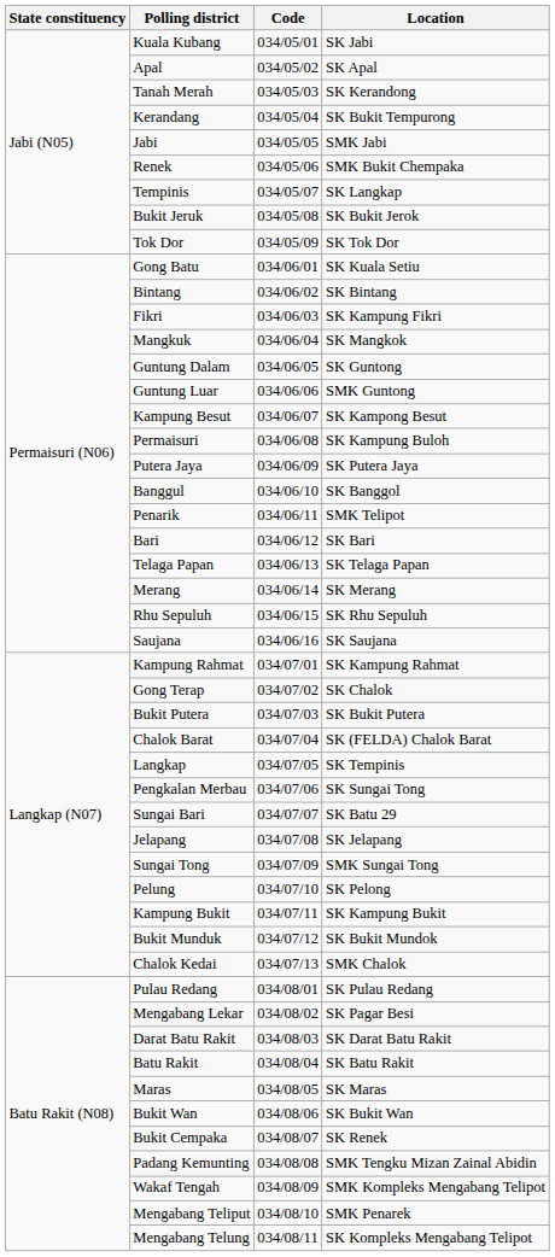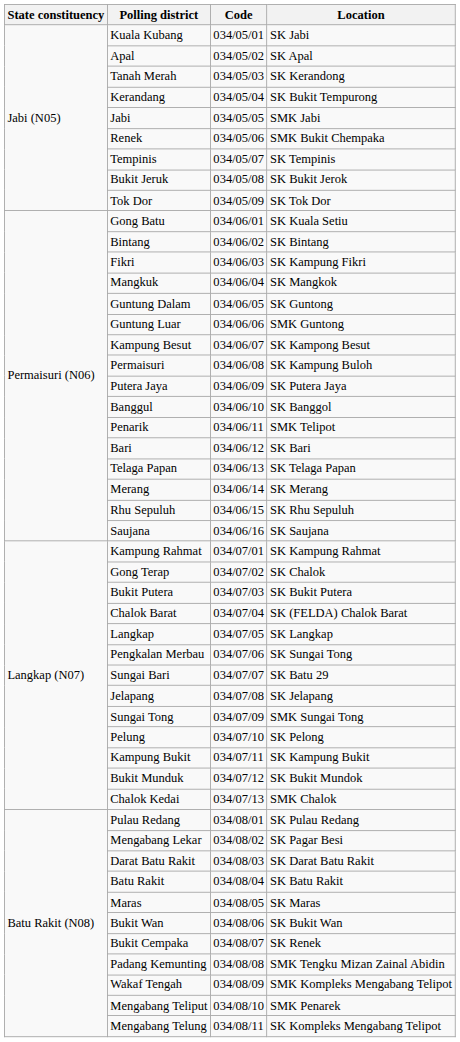 <table class="wikitable sortable mw-collapsible" style="white-space:nowrap;font-size:85%">
 <tr>
 <th>State constituency</th>
 <th>Polling district</th>
 <th>Code</th>
 <th>Location</th>
 </tr>
 <tr>
 <td rowspan="9">Jabi (N05)</td>
 <td>Kuala Kubang</td>
 <td>034/05/01</td>
 <td>SK Jabi</td>
 </tr>
 <tr>
 <td>Apal</td>
 <td>034/05/02</td>
 <td>SK Apal</td>
 </tr>
 <tr>
 <td>Tanah Merah</td>
 <td>034/05/03</td>
 <td>SK Kerandong</td>
 </tr>
 <tr>
 <td>Kerandang</td>
 <td>034/05/04</td>
 <td>SK Bukit Tempurong</td>
 </tr>
 <tr>
 <td>Jabi</td>
 <td>034/05/05</td>
 <td>SMK Jabi</td>
 </tr>
 <tr>
 <td>Renek</td>
 <td>034/05/06</td>
 <td>SMK Bukit Chempaka</td>
 </tr>
 <tr>
 <td>Tempinis</td>
 <td>034/05/07</td>
-<td>SK Langkap</td>
+<td>SK Tempinis</td>
 </tr>
 <tr>
 <td>Bukit Jeruk</td>
 <td>034/05/08</td>
 <td>SK Bukit Jerok</td>
 </tr>
 <tr>
 <td>Tok Dor</td>
 <td>034/05/09</td>
 <td>SK Tok Dor</td>
 </tr>
 <tr>
 <td rowspan="16">Permaisuri (N06)</td>
 <td>Gong Batu</td>
 <td>034/06/01</td>
 <td>SK Kuala Setiu</td>
 </tr>
 <tr>
 <td>Bintang</td>
 <td>034/06/02</td>
 <td>SK Bintang</td>
 </tr>
 <tr>
 <td>Fikri</td>
 <td>034/06/03</td>
 <td>SK Kampung Fikri</td>
 </tr>
 <tr>
 <td>Mangkuk</td>
 <td>034/06/04</td>
 <td>SK Mangkok</td>
 </tr>
 <tr>
 <td>Guntung Dalam</td>
 <td>034/06/05</td>
 <td>SK Guntong</td>
 </tr>
 <tr>
 <td>Guntung Luar</td>
 <td>034/06/06</td>
 <td>SMK Guntong</td>
 </tr>
 <tr>
 <td>Kampung Besut</td>
 <td>034/06/07</td>
 <td>SK Kampong Besut</td>
 </tr>
 <tr>
 <td>Permaisuri</td>
 <td>034/06/08</td>
 <td>SK Kampung Buloh</td>
 </tr>
 <tr>
 <td>Putera Jaya</td>
 <td>034/06/09</td>
 <td>SK Putera Jaya</td>
 </tr>
 <tr>
 <td>Banggul</td>
 <td>034/06/10</td>
 <td>SK Banggol</td>
 </tr>
 <tr>
 <td>Penarik</td>
 <td>034/06/11</td>
 <td>SMK Telipot</td>
 </tr>
 <tr>
 <td>Bari</td>
 <td>034/06/12</td>
 <td>SK Bari</td>
 </tr>
 <tr>
 <td>Telaga Papan</td>
 <td>034/06/13</td>
 <td>SK Telaga Papan</td>
 </tr>
 <tr>
 <td>Merang</td>
 <td>034/06/14</td>
 <td>SK Merang</td>
 </tr>
 <tr>
 <td>Rhu Sepuluh</td>
 <td>034/06/15</td>
 <td>SK Rhu Sepuluh</td>
 </tr>
 <tr>
 <td>Saujana</td>
 <td>034/06/16</td>
 <td>SK Saujana</td>
 </tr>
 <tr>
 <td rowspan="13">Langkap (N07)</td>
 <td>Kampung Rahmat</td>
 <td>034/07/01</td>
 <td>SK Kampung Rahmat</td>
 </tr>
 <tr>
 <td>Gong Terap</td>
 <td>034/07/02</td>
 <td>SK Chalok</td>
 </tr>
 <tr>
 <td>Bukit Putera</td>
 <td>034/07/03</td>
 <td>SK Bukit Putera</td>
 </tr>
 <tr>
 <td>Chalok Barat</td>
 <td>034/07/04</td>
 <td>SK (FELDA) Chalok Barat</td>
 </tr>
 <tr>
 <td>Langkap</td>
 <td>034/07/05</td>
-<td>SK Tempinis</td>
+<td>SK Langkap</td>
 </tr>
 <tr>
 <td>Pengkalan Merbau</td>
 <td>034/07/06</td>
 <td>SK Sungai Tong</td>
 </tr>
 <tr>
 <td>Sungai Bari</td>
 <td>034/07/07</td>
 <td>SK Batu 29</td>
 </tr>
 <tr>
 <td>Jelapang</td>
 <td>034/07/08</td>
 <td>SK Jelapang</td>
 </tr>
 <tr>
 <td>Sungai Tong</td>
 <td>034/07/09</td>
 <td>SMK Sungai Tong</td>
 </tr>
 <tr>
 <td>Pelung</td>
 <td>034/07/10</td>
 <td>SK Pelong</td>
 </tr>
 <tr>
 <td>Kampung Bukit</td>
 <td>034/07/11</td>
 <td>SK Kampung Bukit</td>
 </tr>
 <tr>
 <td>Bukit Munduk</td>
 <td>034/07/12</td>
 <td>SK Bukit Mundok</td>
 </tr>
 <tr>
 <td>Chalok Kedai</td>
 <td>034/07/13</td>
 <td>SMK Chalok</td>
 </tr>
 <tr>
 <td rowspan="11">Batu Rakit (N08)</td>
 <td>Pulau Redang</td>
 <td>034/08/01</td>
 <td>SK Pulau Redang</td>
 </tr>
 <tr>
 <td>Mengabang Lekar</td>
 <td>034/08/02</td>
 <td>SK Pagar Besi</td>
 </tr>
 <tr>
 <td>Darat Batu Rakit</td>
 <td>034/08/03</td>
 <td>SK Darat Batu Rakit</td>
 </tr>
 <tr>
 <td>Batu Rakit</td>
 <td>034/08/04</td>
 <td>SK Batu Rakit</td>
 </tr>
 <tr>
 <td>Maras</td>
 <td>034/08/05</td>
 <td>SK Maras</td>
 </tr>
 <tr>
 <td>Bukit Wan</td>
 <td>034/08/06</td>
 <td>SK Bukit Wan</td>
 </tr>
 <tr>
 <td>Bukit Cempaka</td>
 <td>034/08/07</td>
 <td>SK Renek</td>
 </tr>
 <tr>
 <td>Padang Kemunting</td>
 <td>034/08/08</td>
 <td>SMK Tengku Mizan Zainal Abidin</td>
 </tr>
 <tr>
 <td>Wakaf Tengah</td>
 <td>034/08/09</td>
 <td>SMK Kompleks Mengabang Telipot</td>
 </tr>
 <tr>
 <td>Mengabang Teliput</td>
 <td>034/08/10</td>
 <td>SMK Penarek</td>
 </tr>
 <tr>
 <td>Mengabang Telung</td>
 <td>034/08/11</td>
 <td>SK Kompleks Mengabang Telipot</td>
 </tr>
 </table>
